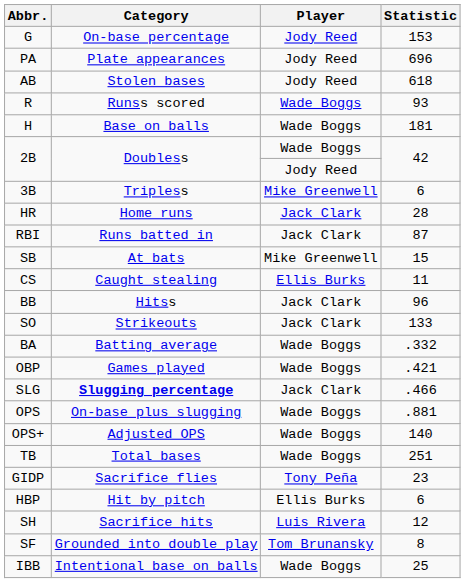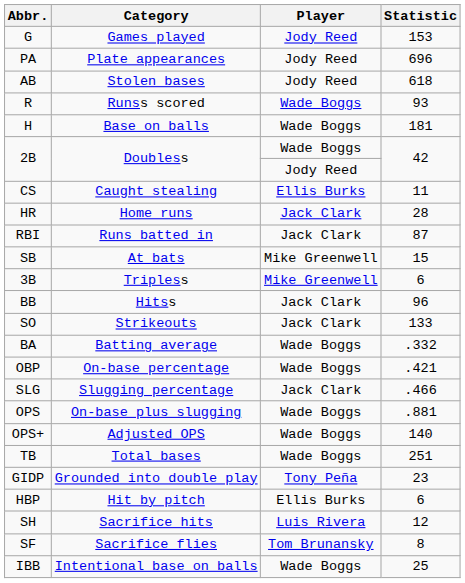 <table class="wikitable sortable" style="text-align:center;">
 <tr>
 <th>Abbr.</th>
 <th>Category</th>
 <th>Player</th>
 <th>Statistic</th>
 </tr>
 <tr>
 <td>G</td>
-<td><a href='#'>On-base percentage</a></td>
+<td><a href='#'>Games played</a></td>
 <td><a href='#'>Jody Reed</a></td>
 <td>153</td>
 </tr>
 <tr>
 <td>PA</td>
 <td><a href='#'>Plate appearances</a></td>
 <td>Jody Reed</td>
 <td>696</td>
 </tr>
 <tr>
 <td>AB</td>
 <td><a href='#'>Stolen bases</a></td>
 <td>Jody Reed</td>
 <td>618</td>
 </tr>
 <tr>
 <td>R</td>
 <td><a href='#'>Runs</a>s scored</td>
 <td><a href='#'>Wade Boggs</a></td>
 <td>93</td>
 </tr>
 <tr>
 <td>H</td>
 <td><a href='#'>Base on balls</a></td>
 <td>Wade Boggs</td>
 <td>181</td>
 </tr>
 <tr>
 <td rowspan=2>2B</td>
 <td rowspan=2><a href='#'>Doubles</a>s</td>
 <td>Wade Boggs</td>
 <td rowspan=2>42</td>
 </tr>
 <tr>
 <td>Jody Reed</td>
 </tr>
 <tr>
-<td>3B</td>
-<td><a href='#'>Triples</a>s</td>
-<td><a href='#'>Mike Greenwell</a></td>
-<td>6</td>
+<td>CS</td>
+<td><a href='#'>Caught stealing</a></td>
+<td><a href='#'>Ellis Burks</a></td>
+<td>11</td>
 </tr>
 <tr>
 <td>HR</td>
 <td><a href='#'>Home runs</a></td>
 <td><a href='#'>Jack Clark</a></td>
 <td>28</td>
 </tr>
 <tr>
 <td>RBI</td>
 <td><a href='#'>Runs batted in</a></td>
 <td>Jack Clark</td>
 <td>87</td>
 </tr>
 <tr>
 <td>SB</td>
 <td><a href='#'>At bats</a></td>
 <td>Mike Greenwell</td>
 <td>15</td>
 </tr>
 <tr>
-<td>CS</td>
-<td><a href='#'>Caught stealing</a></td>
-<td><a href='#'>Ellis Burks</a></td>
-<td>11</td>
+<td>3B</td>
+<td><a href='#'>Triples</a>s</td>
+<td><a href='#'>Mike Greenwell</a></td>
+<td>6</td>
 </tr>
 <tr>
 <td>BB</td>
 <td><a href='#'>Hits</a>s</td>
 <td>Jack Clark</td>
 <td>96</td>
 </tr>
 <tr>
 <td>SO</td>
 <td><a href='#'>Strikeouts</a></td>
 <td>Jack Clark</td>
 <td>133</td>
 </tr>
 <tr>
 <td>BA</td>
 <td><a href='#'>Batting average</a></td>
 <td>Wade Boggs</td>
 <td>.332</td>
 </tr>
 <tr>
 <td>OBP</td>
-<td><a href='#'>Games played</a></td>
+<td><a href='#'>On-base percentage</a></td>
 <td>Wade Boggs</td>
 <td>.421</td>
 </tr>
 <tr>
 <td>SLG</td>
-<td><strong><a href='#'>Slugging percentage</a></strong></td>
+<td><a href='#'>Slugging percentage</a></td>
 <td>Jack Clark</td>
 <td>.466</td>
 </tr>
 <tr>
 <td>OPS</td>
 <td><a href='#'>On-base plus slugging</a></td>
 <td>Wade Boggs</td>
 <td>.881</td>
 </tr>
 <tr>
 <td>OPS+</td>
 <td><a href='#'>Adjusted OPS</a></td>
 <td>Wade Boggs</td>
 <td>140</td>
 </tr>
 <tr>
 <td>TB</td>
 <td><a href='#'>Total bases</a></td>
 <td>Wade Boggs</td>
 <td>251</td>
 </tr>
 <tr>
 <td>GIDP</td>
-<td><a href='#'>Sacrifice flies</a></td>
+<td><a href='#'>Grounded into double play</a></td>
 <td><a href='#'>Tony Peña</a></td>
 <td>23</td>
 </tr>
 <tr>
 <td>HBP</td>
 <td><a href='#'>Hit by pitch</a></td>
 <td>Ellis Burks</td>
 <td>6</td>
 </tr>
 <tr>
 <td>SH</td>
 <td><a href='#'>Sacrifice hits</a></td>
 <td><a href='#'>Luis Rivera</a></td>
 <td>12</td>
 </tr>
 <tr>
 <td>SF</td>
-<td><a href='#'>Grounded into double play</a></td>
+<td><a href='#'>Sacrifice flies</a></td>
 <td><a href='#'>Tom Brunansky</a></td>
 <td>8</td>
 </tr>
 <tr>
 <td>IBB</td>
 <td><a href='#'>Intentional base on balls</a></td>
 <td>Wade Boggs</td>
 <td>25</td>
 </tr>
 </table>
